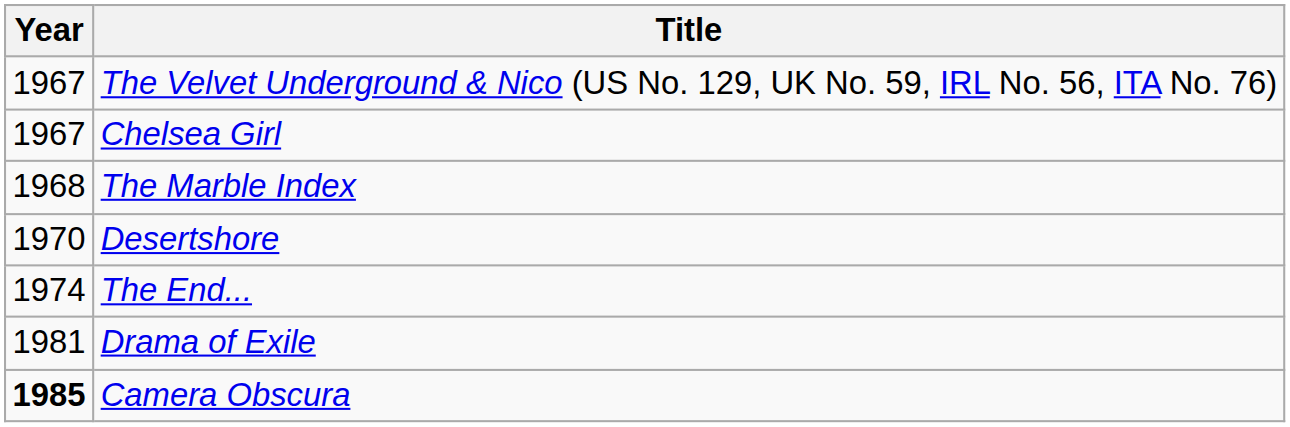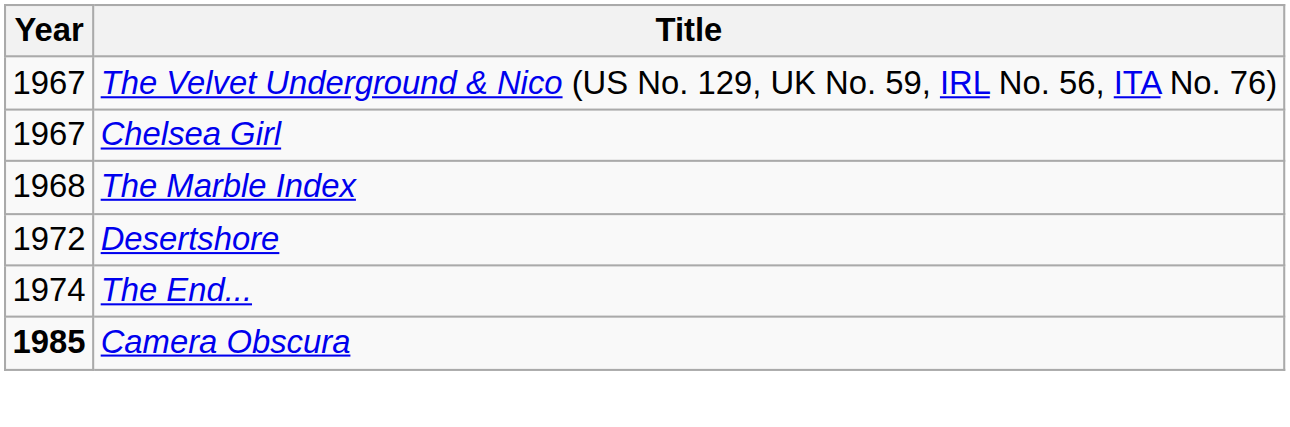 <table class="wikitable">
 <tr>
 <th>Year</th>
 <th>Title</th>
 </tr>
 <tr>
 <td>1967</td>
 <td><em><a href='#'>The Velvet Underground & Nico</a></em> (US No. 129, UK No. 59, <a href='#'>IRL</a> No. 56, <a href='#'>ITA</a> No. 76)</td>
 </tr>
 <tr>
 <td>1967</td>
 <td><em><a href='#'>Chelsea Girl</a></em></td>
 </tr>
 <tr>
 <td>1968</td>
 <td><em><a href='#'>The Marble Index</a></em></td>
 </tr>
 <tr>
-<td>1970</td>
+<td>1972</td>
 <td><em><a href='#'>Desertshore</a></em></td>
 </tr>
 <tr>
 <td>1974</td>
 <td><em><a href='#'>The End...</a></em></td>
 </tr>
 <tr>
-<td>1981</td>
-<td><em><a href='#'>Drama of Exile</a></em></td>
-</tr>
-<tr>
 <td><strong>1985</strong></td>
 <td><em><a href='#'>Camera Obscura</a></em></td>
 </tr>
 </table>
